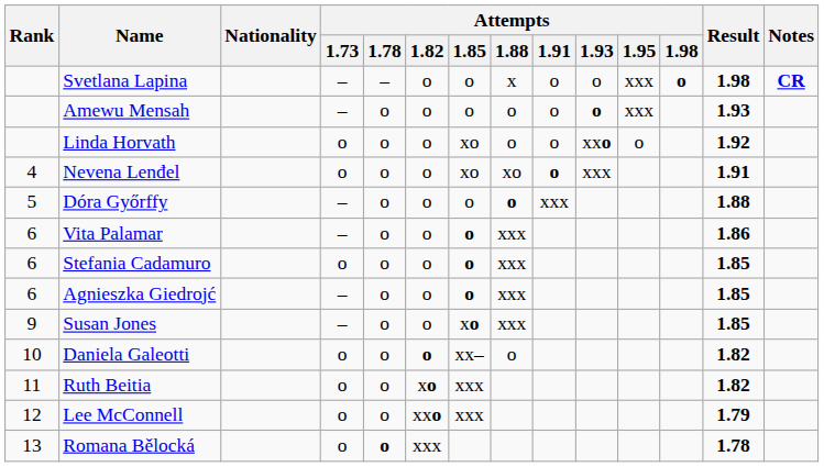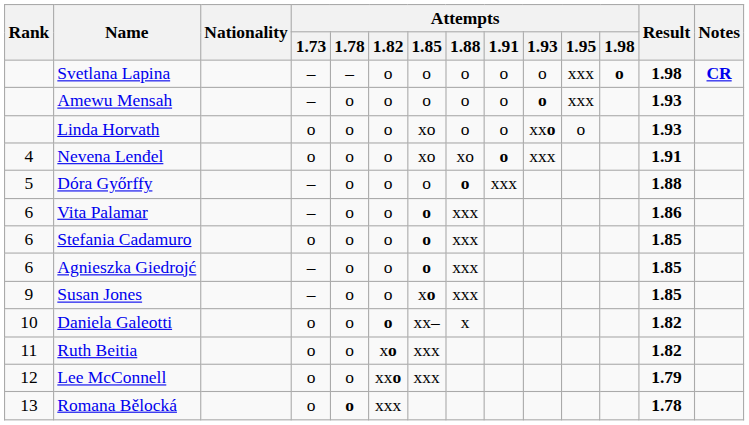 <table class="wikitable sortable" style="text-align:center">
 <tr>
 <th rowspan=2>Rank</th>
 <th rowspan=2>Name</th>
 <th rowspan=2>Nationality</th>
 <th colspan=9>Attempts</th>
 <th rowspan=2>Result</th>
 <th rowspan=2>Notes</th>
 </tr>
 <tr>
 <th>1.73</th>
 <th>1.78</th>
 <th>1.82</th>
 <th>1.85</th>
 <th>1.88</th>
 <th>1.91</th>
 <th>1.93</th>
 <th>1.95</th>
 <th>1.98</th>
 </tr>
 <tr>
 <td></td>
 <td align=left><a href='#'>Svetlana Lapina</a></td>
 <td align=left></td>
 <td>–</td>
 <td>–</td>
 <td>o</td>
 <td>o</td>
-<td>x</td>
+<td>o</td>
 <td>o</td>
 <td>o</td>
 <td>xxx</td>
 <td><strong>o</strong></td>
 <td><strong>1.98</strong></td>
 <td><strong><a href='#'>CR</a></strong></td>
 </tr>
 <tr>
 <td></td>
 <td align=left><a href='#'>Amewu Mensah</a></td>
 <td align=left></td>
 <td>–</td>
 <td>o</td>
 <td>o</td>
 <td>o</td>
 <td>o</td>
 <td>o</td>
 <td><strong>o</strong></td>
 <td>xxx</td>
 <td></td>
 <td><strong>1.93</strong></td>
 <td></td>
 </tr>
 <tr>
 <td></td>
 <td align=left><a href='#'>Linda Horvath</a></td>
 <td align=left></td>
 <td>o</td>
 <td>o</td>
 <td>o</td>
 <td>xo</td>
 <td>o</td>
 <td>o</td>
 <td>xx<strong>o</strong></td>
 <td>o</td>
 <td></td>
-<td><strong>1.92</strong></td>
+<td><strong>1.93</strong></td>
 <td></td>
 </tr>
 <tr>
 <td>4</td>
 <td align=left><a href='#'>Nevena Lenđel</a></td>
 <td align=left></td>
 <td>o</td>
 <td>o</td>
 <td>o</td>
 <td>xo</td>
 <td>xo</td>
 <td><strong>o</strong></td>
 <td>xxx</td>
 <td></td>
 <td></td>
 <td><strong>1.91</strong></td>
 <td></td>
 </tr>
 <tr>
 <td>5</td>
 <td align=left><a href='#'>Dóra Győrffy</a></td>
 <td align=left></td>
 <td>–</td>
 <td>o</td>
 <td>o</td>
 <td>o</td>
 <td><strong>o</strong></td>
 <td>xxx</td>
 <td></td>
 <td></td>
 <td></td>
 <td><strong>1.88</strong></td>
 <td></td>
 </tr>
 <tr>
 <td>6</td>
 <td align=left><a href='#'>Vita Palamar</a></td>
 <td align=left></td>
 <td>–</td>
 <td>o</td>
 <td>o</td>
 <td><strong>o</strong></td>
 <td>xxx</td>
 <td></td>
 <td></td>
 <td></td>
 <td></td>
 <td><strong>1.86</strong></td>
 <td></td>
 </tr>
 <tr>
 <td>6</td>
 <td align=left><a href='#'>Stefania Cadamuro</a></td>
 <td align=left></td>
 <td>o</td>
 <td>o</td>
 <td>o</td>
 <td><strong>o</strong></td>
 <td>xxx</td>
 <td></td>
 <td></td>
 <td></td>
 <td></td>
 <td><strong>1.85</strong></td>
 <td></td>
 </tr>
 <tr>
 <td>6</td>
 <td align=left><a href='#'>Agnieszka Giedrojć</a></td>
 <td align=left></td>
 <td>–</td>
 <td>o</td>
 <td>o</td>
 <td><strong>o</strong></td>
 <td>xxx</td>
 <td></td>
 <td></td>
 <td></td>
 <td></td>
 <td><strong>1.85</strong></td>
 <td></td>
 </tr>
 <tr>
 <td>9</td>
 <td align=left><a href='#'>Susan Jones</a></td>
 <td align=left></td>
 <td>–</td>
 <td>o</td>
 <td>o</td>
 <td>x<strong>o</strong></td>
 <td>xxx</td>
 <td></td>
 <td></td>
 <td></td>
 <td></td>
 <td><strong>1.85</strong></td>
 <td></td>
 </tr>
 <tr>
 <td>10</td>
 <td align=left><a href='#'>Daniela Galeotti</a></td>
 <td align=left></td>
 <td>o</td>
 <td>o</td>
 <td><strong>o</strong></td>
 <td>xx–</td>
-<td>o</td>
+<td>x</td>
 <td></td>
 <td></td>
 <td></td>
 <td></td>
 <td><strong>1.82</strong></td>
 <td></td>
 </tr>
 <tr>
 <td>11</td>
 <td align=left><a href='#'>Ruth Beitia</a></td>
 <td align=left></td>
 <td>o</td>
 <td>o</td>
 <td>x<strong>o</strong></td>
 <td>xxx</td>
 <td></td>
 <td></td>
 <td></td>
 <td></td>
 <td></td>
 <td><strong>1.82</strong></td>
 <td></td>
 </tr>
 <tr>
 <td>12</td>
 <td align=left><a href='#'>Lee McConnell</a></td>
 <td align=left></td>
 <td>o</td>
 <td>o</td>
 <td>xx<strong>o</strong></td>
 <td>xxx</td>
 <td></td>
 <td></td>
 <td></td>
 <td></td>
 <td></td>
 <td><strong>1.79</strong></td>
 <td></td>
 </tr>
 <tr>
 <td>13</td>
 <td align=left><a href='#'>Romana Bělocká</a></td>
 <td align=left></td>
 <td>o</td>
 <td><strong>o</strong></td>
 <td>xxx</td>
 <td></td>
 <td></td>
 <td></td>
 <td></td>
 <td></td>
 <td></td>
 <td><strong>1.78</strong></td>
 <td></td>
 </tr>
 </table>
